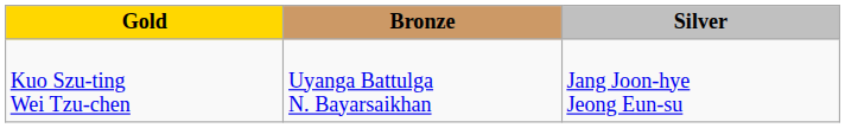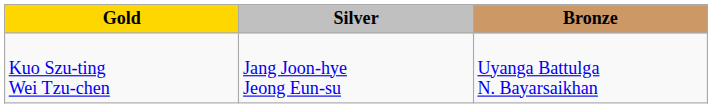 <table class="wikitable" style="text-align:left">
 <tr align="center">
 <td width=200 bgcolor=gold><strong>Gold</strong></td>
+<td width=200 bgcolor=silver><strong>Silver</strong></td>
 <td width=200 bgcolor=CC9966><strong>Bronze</strong></td>
-<td width=200 bgcolor=silver><strong>Silver</strong></td>
 </tr>
 <tr>
 <td><br><a href='#'>Kuo Szu-ting</a><br><a href='#'>Wei Tzu-chen</a></td>
+<td><br><a href='#'>Jang Joon-hye</a><br><a href='#'>Jeong Eun-su</a></td>
 <td><br><a href='#'>Uyanga Battulga</a><br><a href='#'>N. Bayarsaikhan</a></td>
-<td><br><a href='#'>Jang Joon-hye</a><br><a href='#'>Jeong Eun-su</a></td>
 </tr>
 </table>
